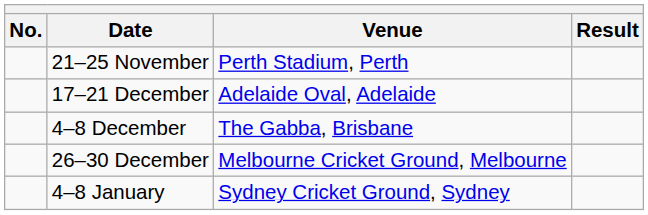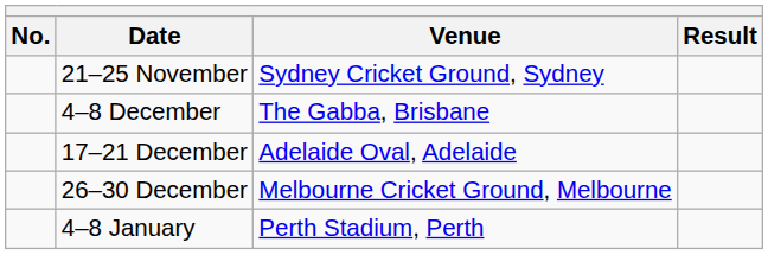 <table class="wikitable">
 <tr>
 <th colspan="4"></th>
 </tr>
 <tr>
 <th>No.</th>
 <th>Date</th>
 <th>Venue</th>
 <th>Result</th>
 </tr>
 <tr>
 <td></td>
 <td>21–25 November</td>
-<td><a href='#'>Perth Stadium</a>, <a href='#'>Perth</a></td>
+<td><a href='#'>Sydney Cricket Ground</a>, <a href='#'>Sydney</a></td>
+<td></td>
+</tr>
+<tr>
+<td></td>
+<td>4–8 December</td>
+<td><a href='#'>The Gabba</a>, <a href='#'>Brisbane</a></td>
 <td></td>
 </tr>
 <tr>
 <td></td>
 <td>17–21 December</td>
 <td><a href='#'>Adelaide Oval</a>, <a href='#'>Adelaide</a></td>
-<td></td>
-</tr>
-<tr>
-<td></td>
-<td>4–8 December</td>
-<td><a href='#'>The Gabba</a>, <a href='#'>Brisbane</a></td>
 <td></td>
 </tr>
 <tr>
 <td></td>
 <td>26–30 December</td>
 <td><a href='#'>Melbourne Cricket Ground</a>, <a href='#'>Melbourne</a></td>
 <td></td>
 </tr>
 <tr>
 <td></td>
 <td>4–8 January</td>
-<td><a href='#'>Sydney Cricket Ground</a>, <a href='#'>Sydney</a></td>
+<td><a href='#'>Perth Stadium</a>, <a href='#'>Perth</a></td>
 <td></td>
 </tr>
 </table>
